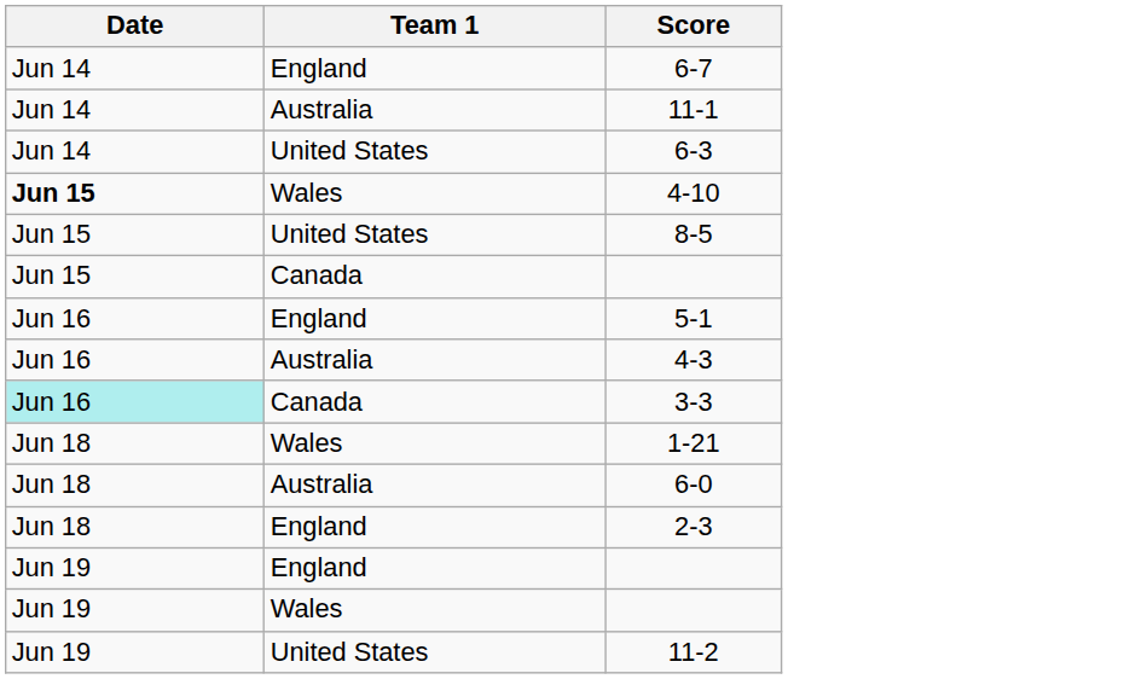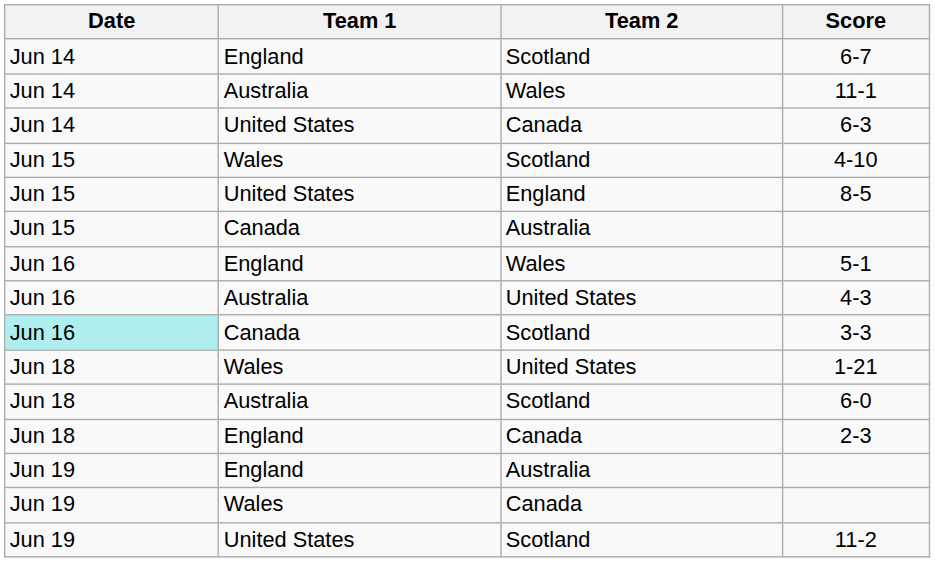 <table class="wikitable" style="font-size: 100%">
 <tr>
 <th width=150>Date</th>
 <th width=200>Team 1</th>
+<th width=200>Team 2</th>
 <th width=100>Score</th>
 </tr>
 <tr>
 <td>Jun 14</td>
 <td>England</td>
+<td>Scotland</td>
 <td align=center>6-7</td>
 </tr>
 <tr>
 <td>Jun 14</td>
 <td>Australia</td>
+<td>Wales</td>
 <td align=center>11-1</td>
 </tr>
 <tr>
 <td>Jun 14</td>
 <td>United States</td>
+<td>Canada</td>
 <td align=center>6-3</td>
 </tr>
 <tr>
-<td><strong>Jun 15</strong></td>
+<td>Jun 15</td>
 <td>Wales</td>
+<td>Scotland</td>
 <td align=center>4-10</td>
 </tr>
 <tr>
 <td>Jun 15</td>
 <td>United States</td>
+<td>England</td>
 <td align=center>8-5</td>
 </tr>
 <tr>
 <td>Jun 15</td>
 <td>Canada</td>
+<td>Australia</td>
 <td align=center></td>
 </tr>
 <tr>
 <td>Jun 16</td>
 <td>England</td>
+<td>Wales</td>
 <td align=center>5-1</td>
 </tr>
 <tr>
 <td>Jun 16</td>
 <td>Australia</td>
+<td>United States</td>
 <td align=center>4-3</td>
 </tr>
 <tr>
 <td style="background: paleturquoise;">Jun 16</td>
 <td>Canada</td>
+<td>Scotland</td>
 <td align=center>3-3</td>
 </tr>
 <tr>
 <td>Jun 18</td>
 <td>Wales</td>
+<td>United States</td>
 <td align=center>1-21</td>
 </tr>
 <tr>
 <td>Jun 18</td>
 <td>Australia</td>
+<td>Scotland</td>
 <td align=center>6-0</td>
 </tr>
 <tr>
 <td>Jun 18</td>
 <td>England</td>
+<td>Canada</td>
 <td align=center>2-3</td>
 </tr>
 <tr>
 <td>Jun 19</td>
 <td>England</td>
+<td>Australia</td>
 <td align=center></td>
 </tr>
 <tr>
 <td>Jun 19</td>
 <td>Wales</td>
+<td>Canada</td>
 <td align=center></td>
 </tr>
 <tr>
 <td>Jun 19</td>
 <td>United States</td>
+<td>Scotland</td>
 <td align=center>11-2</td>
 </tr>
 </table>
